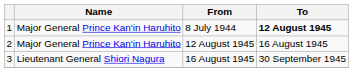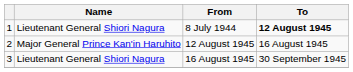 <table class=wikitable>
 <tr>
 <th></th>
 <th>Name</th>
 <th>From</th>
 <th>To</th>
 </tr>
 <tr>
 <td>1</td>
-<td>Major General <a href='#'>Prince Kan'in Haruhito</a></td>
+<td>Lieutenant General <a href='#'>Shiori Nagura</a></td>
 <td>8 July 1944</td>
 <td><strong>12 August 1945</strong></td>
 </tr>
 <tr>
 <td>2</td>
 <td>Major General <a href='#'>Prince Kan'in Haruhito</a></td>
 <td>12 August 1945</td>
 <td>16 August 1945</td>
 </tr>
 <tr>
 <td>3</td>
 <td>Lieutenant General <a href='#'>Shiori Nagura</a></td>
 <td>16 August 1945</td>
 <td>30 September 1945</td>
 </tr>
 <tr>
 </tr>
 </table>
